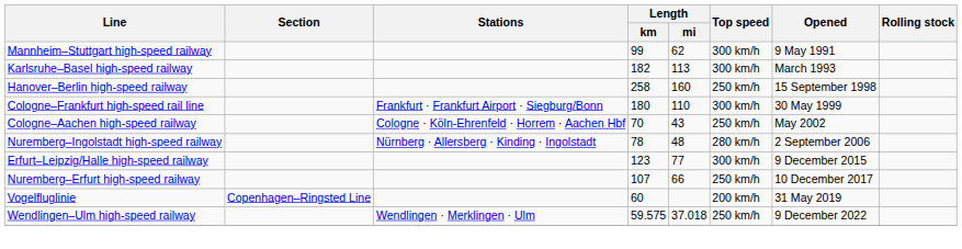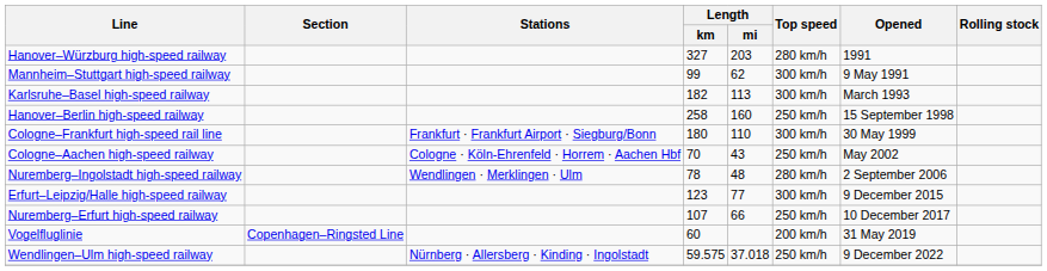 <table class="wikitable">
 <tr>
 <th rowspan=2>Line</th>
 <th rowspan=2>Section</th>
 <th rowspan=2>Stations</th>
 <th colspan=2>Length</th>
 <th rowspan=2>Top speed</th>
 <th rowspan=2>Opened</th>
 <th rowspan=2>Rolling stock</th>
 </tr>
 <tr>
 <th>km</th>
 <th>mi</th>
+</tr>
+<tr>
+<td><a href='#'>Hanover–Würzburg high-speed railway</a></td>
+<td></td>
+<td></td>
+<td>327</td>
+<td>203</td>
+<td>280 km/h</td>
+<td>1991</td>
+<td></td>
 </tr>
 <tr>
 <td><a href='#'>Mannheim–Stuttgart high-speed railway</a></td>
 <td></td>
 <td></td>
 <td>99</td>
 <td>62</td>
 <td>300 km/h</td>
 <td>9 May 1991</td>
 <td></td>
 </tr>
 <tr>
 <td><a href='#'>Karlsruhe–Basel high-speed railway</a></td>
 <td></td>
 <td></td>
 <td>182</td>
 <td>113</td>
 <td>300 km/h</td>
 <td>March 1993</td>
 <td></td>
 </tr>
 <tr>
 <td><a href='#'>Hanover–Berlin high-speed railway</a></td>
 <td></td>
 <td></td>
 <td>258</td>
 <td>160</td>
 <td>250 km/h</td>
 <td>15 September 1998</td>
 <td></td>
 </tr>
 <tr>
 <td><a href='#'>Cologne–Frankfurt high-speed rail line</a></td>
 <td></td>
 <td><a href='#'>Frankfurt</a> · <a href='#'>Frankfurt Airport</a> · <a href='#'>Siegburg/Bonn</a></td>
 <td>180</td>
 <td>110</td>
 <td>300 km/h</td>
 <td>30 May 1999</td>
 <td></td>
 </tr>
 <tr>
 <td><a href='#'>Cologne–Aachen high-speed railway</a></td>
 <td></td>
 <td><a href='#'>Cologne</a> · <a href='#'>Köln-Ehrenfeld</a> · <a href='#'>Horrem</a> · <a href='#'>Aachen Hbf</a></td>
 <td>70</td>
 <td>43</td>
 <td>250 km/h</td>
 <td>May 2002</td>
 <td></td>
 </tr>
 <tr>
 <td><a href='#'>Nuremberg–Ingolstadt high-speed railway</a></td>
 <td></td>
-<td><a href='#'>Nürnberg</a> · <a href='#'>Allersberg</a> · <a href='#'>Kinding</a> · <a href='#'>Ingolstadt</a></td>
+<td><a href='#'>Wendlingen</a> · <a href='#'>Merklingen</a> · <a href='#'>Ulm</a></td>
 <td>78</td>
 <td>48</td>
 <td>280 km/h</td>
 <td>2 September 2006</td>
 <td></td>
 </tr>
 <tr>
 <td><a href='#'>Erfurt–Leipzig/Halle high-speed railway</a></td>
 <td></td>
 <td></td>
 <td>123</td>
 <td>77</td>
 <td>300 km/h</td>
 <td>9 December 2015</td>
 <td></td>
 </tr>
 <tr>
 <td><a href='#'>Nuremberg–Erfurt high-speed railway</a></td>
 <td></td>
 <td></td>
 <td>107</td>
 <td>66</td>
 <td>250 km/h</td>
 <td>10 December 2017</td>
 <td></td>
 </tr>
 <tr>
 <td><a href='#'>Vogelfluglinie</a></td>
 <td><a href='#'>Copenhagen–Ringsted Line</a></td>
 <td></td>
 <td>60</td>
 <td></td>
 <td>200 km/h</td>
 <td>31 May 2019</td>
 <td></td>
 </tr>
 <tr>
 <td><a href='#'>Wendlingen–Ulm high-speed railway</a></td>
 <td></td>
-<td><a href='#'>Wendlingen</a> · <a href='#'>Merklingen</a> · <a href='#'>Ulm</a></td>
+<td><a href='#'>Nürnberg</a> · <a href='#'>Allersberg</a> · <a href='#'>Kinding</a> · <a href='#'>Ingolstadt</a></td>
 <td>59.575</td>
 <td>37.018</td>
 <td>250 km/h</td>
 <td>9 December 2022</td>
 <td></td>
 </tr>
 <tr>
 </tr>
 </table>
